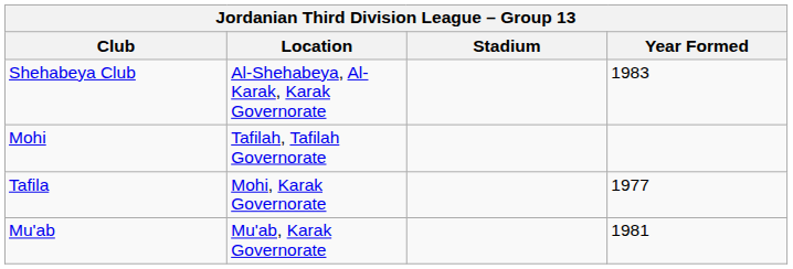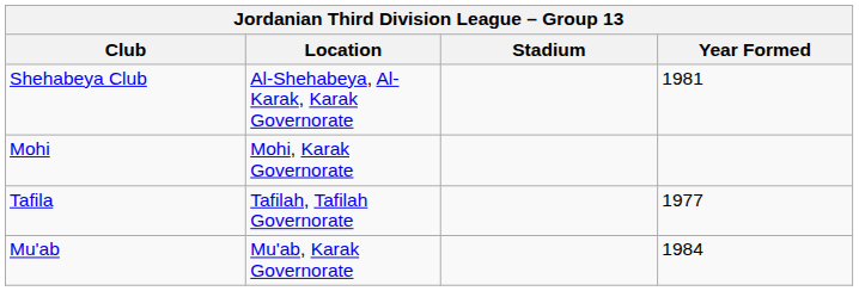 <table class="wikitable">
 <tr>
 <th colspan="4">Jordanian Third Division League – Group 13</th>
 </tr>
 <tr>
 <th style="width:200px;">Club</th>
 <th style="width:160px;">Location</th>
 <th style="width:180px;">Stadium</th>
 <th style="width:160px;">Year Formed</th>
 </tr>
 <tr style="vertical-align:top;">
 <td><a href='#'>Shehabeya Club</a></td>
 <td><a href='#'>Al-Shehabeya</a>, <a href='#'>Al-Karak</a>, <a href='#'>Karak Governorate</a></td>
 <td></td>
-<td>1983</td>
+<td>1981</td>
 </tr>
 <tr style="vertical-align:top;">
 <td><a href='#'>Mohi</a></td>
-<td><a href='#'>Tafilah</a>, <a href='#'>Tafilah Governorate</a></td>
+<td><a href='#'>Mohi</a>, <a href='#'>Karak Governorate</a></td>
 <td></td>
 <td></td>
 </tr>
 <tr style="vertical-align:top;">
 <td><a href='#'>Tafila</a></td>
-<td><a href='#'>Mohi</a>, <a href='#'>Karak Governorate</a></td>
+<td><a href='#'>Tafilah</a>, <a href='#'>Tafilah Governorate</a></td>
 <td></td>
 <td>1977</td>
 </tr>
 <tr style="vertical-align:top;">
 <td><a href='#'>Mu'ab</a></td>
 <td><a href='#'>Mu'ab</a>, <a href='#'>Karak Governorate</a></td>
 <td></td>
-<td>1981</td>
+<td>1984</td>
 </tr>
 </table>
